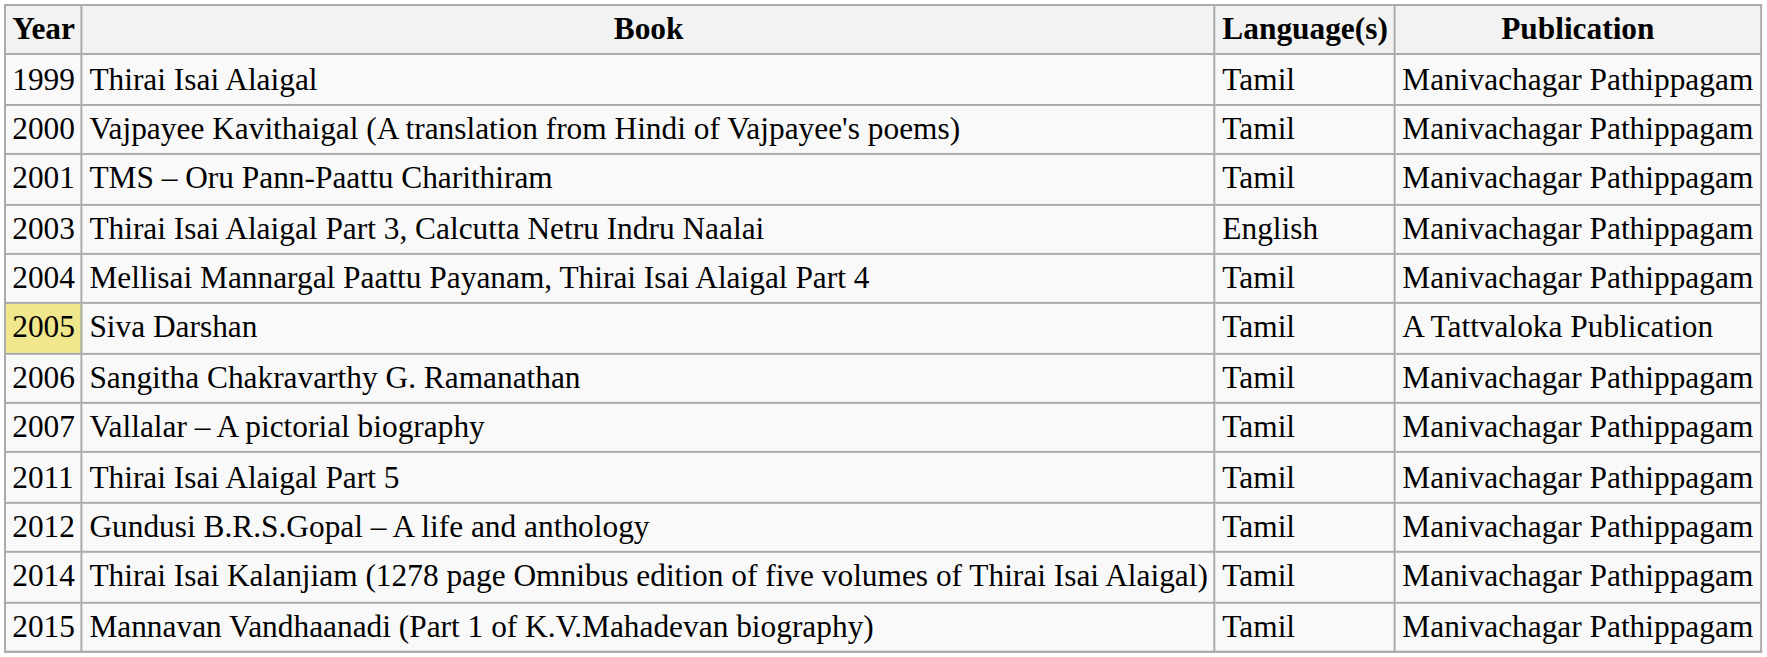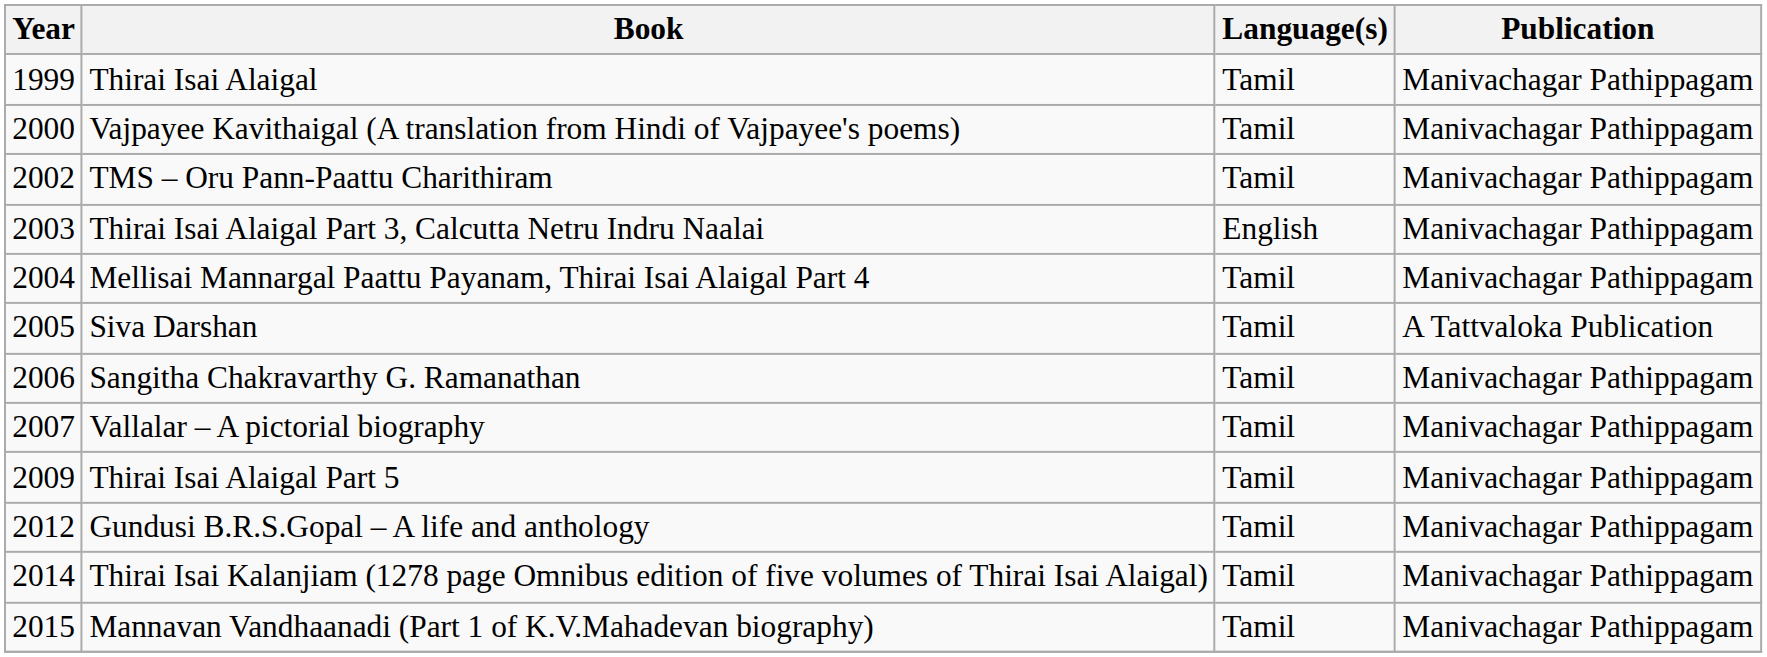 <table class="wikitable sortable">
 <tr>
 <th>Year</th>
 <th>Book</th>
 <th>Language(s)</th>
 <th>Publication</th>
 </tr>
 <tr>
 <td>1999</td>
 <td>Thirai Isai Alaigal</td>
 <td>Tamil</td>
 <td>Manivachagar Pathippagam</td>
 </tr>
 <tr>
 <td>2000</td>
 <td>Vajpayee Kavithaigal (A translation from Hindi of Vajpayee's poems)</td>
 <td>Tamil</td>
 <td>Manivachagar Pathippagam</td>
 </tr>
 <tr>
-<td>2001</td>
+<td>2002</td>
 <td>TMS – Oru Pann-Paattu Charithiram</td>
 <td>Tamil</td>
 <td>Manivachagar Pathippagam</td>
 </tr>
 <tr>
 <td>2003</td>
 <td>Thirai Isai Alaigal Part 3, Calcutta Netru Indru Naalai</td>
 <td>English</td>
 <td>Manivachagar Pathippagam</td>
 </tr>
 <tr>
 <td>2004</td>
 <td>Mellisai Mannargal Paattu Payanam, Thirai Isai Alaigal Part 4</td>
 <td>Tamil</td>
 <td>Manivachagar Pathippagam</td>
 </tr>
 <tr>
-<td style="background: khaki;">2005</td>
+<td>2005</td>
 <td>Siva Darshan</td>
 <td>Tamil</td>
 <td>A Tattvaloka Publication</td>
 </tr>
 <tr>
 <td>2006</td>
 <td>Sangitha Chakravarthy G. Ramanathan</td>
 <td>Tamil</td>
 <td>Manivachagar Pathippagam</td>
 </tr>
 <tr>
 <td>2007</td>
 <td>Vallalar – A pictorial biography</td>
 <td>Tamil</td>
 <td>Manivachagar Pathippagam</td>
 </tr>
 <tr>
-<td>2011</td>
+<td>2009</td>
 <td>Thirai Isai Alaigal Part 5</td>
 <td>Tamil</td>
 <td>Manivachagar Pathippagam</td>
 </tr>
 <tr>
 <td>2012</td>
 <td>Gundusi B.R.S.Gopal – A life and anthology</td>
 <td>Tamil</td>
 <td>Manivachagar Pathippagam</td>
 </tr>
 <tr>
 <td>2014</td>
 <td>Thirai Isai Kalanjiam (1278 page Omnibus edition of five volumes of Thirai Isai Alaigal)</td>
 <td>Tamil</td>
 <td>Manivachagar Pathippagam</td>
 </tr>
 <tr>
 <td>2015</td>
 <td>Mannavan Vandhaanadi (Part 1 of K.V.Mahadevan biography)</td>
 <td>Tamil</td>
 <td>Manivachagar Pathippagam</td>
 </tr>
 <tr>
 </tr>
 </table>
